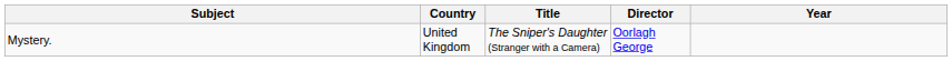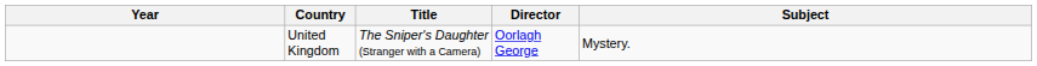 <table class="wikitable sortable" style="width:100%;">
 <tr>
-<th class="unsortable">Subject</th>
+<th>Year</th>
 <th width= 80>Country</th>
 <th class="unsortable" style="width:160px;">Title</th>
 <th width=100>Director</th>
-<th>Year</th>
+<th class="unsortable">Subject</th>
 </tr>
 <tr>
-<td>Mystery.</td>
+<td></td>
 <td>United Kingdom</td>
 <td><em>The Sniper's Daughter</em><br><small>(Stranger with a Camera)</small></td>
 <td><a href='#'>Oorlagh George</a></td>
-<td></td>
+<td>Mystery.</td>
 </tr>
 </table>
